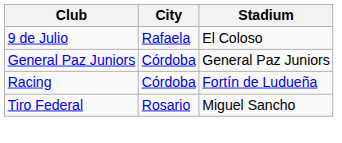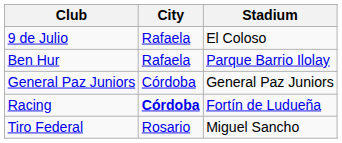 <table class="wikitable sortable">
 <tr>
 <th>Club</th>
 <th>City</th>
 <th>Stadium</th>
 </tr>
 <tr>
 <td>  <a href='#'>9 de Julio</a></td>
 <td><a href='#'>Rafaela</a></td>
 <td>El Coloso</td>
 </tr>
 <tr>
+<td> <a href='#'>Ben Hur</a></td>
+<td><a href='#'>Rafaela</a></td>
+<td><a href='#'>Parque Barrio Ilolay</a></td>
+</tr>
+<tr>
 <td> <a href='#'>General Paz Juniors</a></td>
 <td><a href='#'>Córdoba</a></td>
 <td>General Paz Juniors</td>
 </tr>
 <tr>
 <td> <a href='#'>Racing</a></td>
-<td><a href='#'>Córdoba</a></td>
+<td><strong><a href='#'>Córdoba</a></strong></td>
 <td><a href='#'>Fortín de Ludueña</a></td>
 </tr>
 <tr>
 <td> <a href='#'>Tiro Federal</a></td>
 <td><a href='#'>Rosario</a></td>
 <td>Miguel Sancho</td>
 </tr>
 </table>
